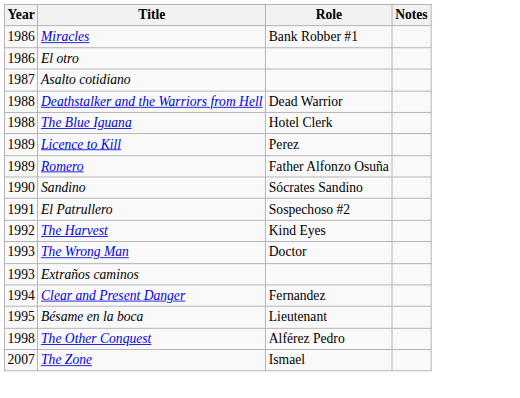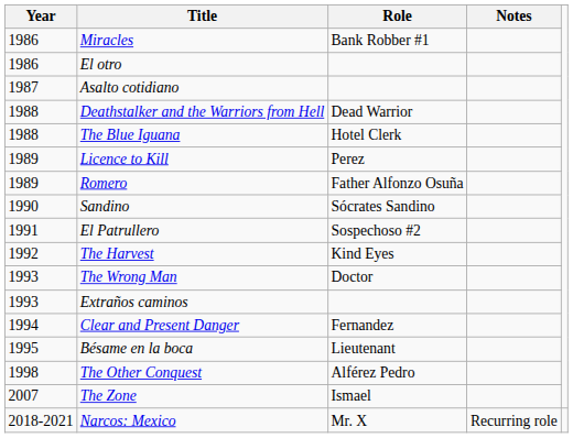 <table class="wikitable">
 <tr>
 <th>Year</th>
 <th>Title</th>
 <th>Role</th>
 <th>Notes</th>
 </tr>
 <tr>
 <td>1986</td>
 <td><em><a href='#'>Miracles</a></em></td>
 <td>Bank Robber #1</td>
 <td></td>
 </tr>
 <tr>
 <td>1986</td>
 <td><em>El otro</em></td>
 <td></td>
 <td></td>
 </tr>
 <tr>
 <td>1987</td>
 <td><em>Asalto cotidiano</em></td>
 <td></td>
 <td></td>
 </tr>
 <tr>
 <td>1988</td>
 <td><em><a href='#'>Deathstalker and the Warriors from Hell</a></em></td>
 <td>Dead Warrior</td>
 <td></td>
 </tr>
 <tr>
 <td>1988</td>
 <td><em><a href='#'>The Blue Iguana</a></em></td>
 <td>Hotel Clerk</td>
 <td></td>
 </tr>
 <tr>
 <td>1989</td>
 <td><em><a href='#'>Licence to Kill</a></em></td>
 <td>Perez</td>
 <td></td>
 </tr>
 <tr>
 <td>1989</td>
 <td><em><a href='#'>Romero</a></em></td>
 <td>Father Alfonzo Osuña</td>
 <td></td>
 </tr>
 <tr>
 <td>1990</td>
 <td><em>Sandino</em></td>
 <td>Sócrates Sandino</td>
 <td></td>
 </tr>
 <tr>
 <td>1991</td>
 <td><em>El Patrullero</em></td>
 <td>Sospechoso #2</td>
 <td></td>
 </tr>
 <tr>
 <td>1992</td>
 <td><em><a href='#'>The Harvest</a></em></td>
 <td>Kind Eyes</td>
 <td></td>
 </tr>
 <tr>
 <td>1993</td>
 <td><em><a href='#'>The Wrong Man</a></em></td>
 <td>Doctor</td>
 <td></td>
 </tr>
 <tr>
 <td>1993</td>
 <td><em>Extraños caminos</em></td>
 <td></td>
 <td></td>
 </tr>
 <tr>
 <td>1994</td>
 <td><em><a href='#'>Clear and Present Danger</a></em></td>
 <td>Fernandez</td>
 <td></td>
 </tr>
 <tr>
 <td>1995</td>
 <td><em>Bésame en la boca</em></td>
 <td>Lieutenant</td>
 <td></td>
 </tr>
 <tr>
 <td>1998</td>
 <td><em><a href='#'>The Other Conquest</a></em></td>
 <td>Alférez Pedro</td>
 <td></td>
 </tr>
 <tr>
 <td>2007</td>
 <td><em><a href='#'>The Zone</a></em></td>
 <td>Ismael</td>
 <td></td>
 </tr>
+<tr>
+<td>2018-2021</td>
+<td><em><a href='#'>Narcos: Mexico</a></em></td>
+<td>Mr. X</td>
+<td>Recurring role</td>
+<td></td>
+</tr>
 </table>
